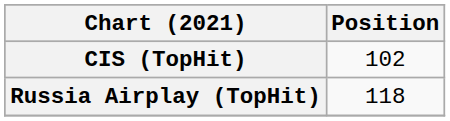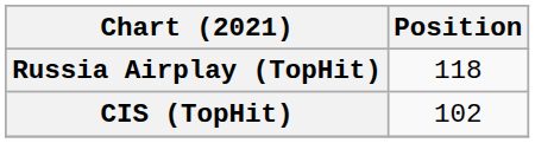 <table class="wikitable sortable plainrowheaders" style="text-align:center;">
 <tr>
 <th scope="col">Chart (2021)</th>
 <th scope="col">Position</th>
 </tr>
 <tr>
+<th scope="row">Russia Airplay (TopHit)</th>
+<td>118</td>
+</tr>
+<tr>
 <th scope="row">CIS (TopHit)</th>
 <td>102</td>
 </tr>
 <tr>
-<th scope="row">Russia Airplay (TopHit)</th>
-<td>118</td>
-</tr>
-<tr>
 </tr>
 </table>
